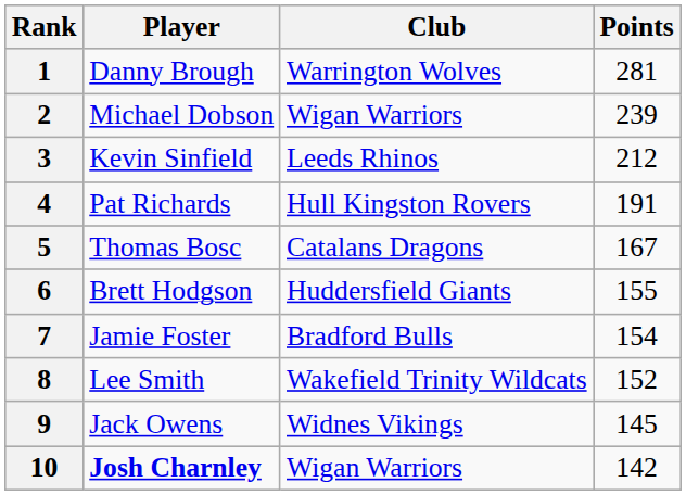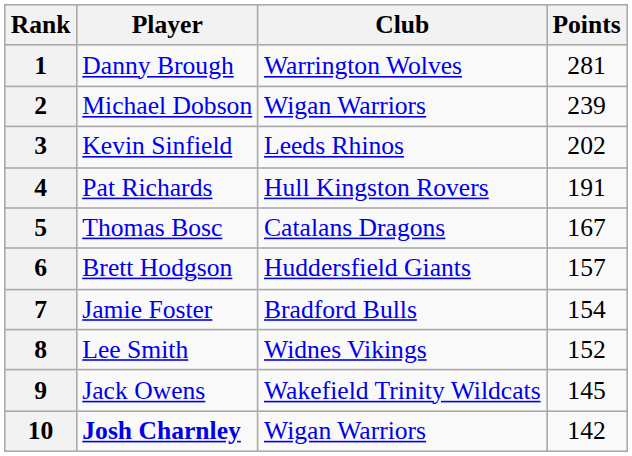 <table class="wikitable" style="text-align:center">
 <tr>
 <th>Rank</th>
 <th>Player</th>
 <th>Club</th>
 <th>Points</th>
 </tr>
 <tr>
 <th>1</th>
 <td align="left"> <a href='#'>Danny Brough</a></td>
 <td align="left"> <a href='#'>Warrington Wolves</a></td>
 <td>281</td>
 </tr>
 <tr>
 <th>2</th>
 <td align="left"> <a href='#'>Michael Dobson</a></td>
 <td align="left"> <a href='#'>Wigan Warriors</a></td>
 <td>239</td>
 </tr>
 <tr>
 <th>3</th>
 <td align="left"> <a href='#'>Kevin Sinfield</a></td>
 <td align="left"> <a href='#'>Leeds Rhinos</a></td>
-<td>212</td>
+<td>202</td>
 </tr>
 <tr>
 <th>4</th>
 <td align="left"> <a href='#'>Pat Richards</a></td>
 <td align="left"> <a href='#'>Hull Kingston Rovers</a></td>
 <td>191</td>
 </tr>
 <tr>
 <th>5</th>
 <td align="left"> <a href='#'>Thomas Bosc</a></td>
 <td align="left"> <a href='#'>Catalans Dragons</a></td>
 <td>167</td>
 </tr>
 <tr>
 <th>6</th>
 <td align="left"> <a href='#'>Brett Hodgson</a></td>
 <td align="left"> <a href='#'>Huddersfield Giants</a></td>
-<td>155</td>
+<td>157</td>
 </tr>
 <tr>
 <th>7</th>
 <td align="left"> <a href='#'>Jamie Foster</a></td>
 <td align="left"> <a href='#'>Bradford Bulls</a></td>
 <td>154</td>
 </tr>
 <tr>
 <th>8</th>
 <td align="left"> <a href='#'>Lee Smith</a></td>
-<td align="left"> <a href='#'>Wakefield Trinity Wildcats</a></td>
+<td align="left"> <a href='#'>Widnes Vikings</a></td>
 <td>152</td>
 </tr>
 <tr>
 <th>9</th>
 <td align="left"> <a href='#'>Jack Owens</a></td>
-<td align="left"> <a href='#'>Widnes Vikings</a></td>
+<td align="left"> <a href='#'>Wakefield Trinity Wildcats</a></td>
 <td>145</td>
 </tr>
 <tr>
 <th>10</th>
 <td align="left"><strong> <a href='#'>Josh Charnley</a></strong></td>
 <td align="left"> <a href='#'>Wigan Warriors</a></td>
 <td>142</td>
 </tr>
 </table>
